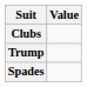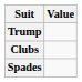 <table class="wikitable" style="font-size: 100%; text-align: center; margin-left: auto; margin-right: auto;">
 <tr>
 <th>Suit</th>
 <th>Value</th>
 </tr>
 <tr>
-<th>Clubs</th>
+<th>Trump</th>
 <td></td>
 </tr>
 <tr>
-<th>Trump</th>
+<th>Clubs</th>
 <td></td>
 </tr>
 <tr>
 <th>Spades</th>
 <td></td>
 </tr>
 </table>
